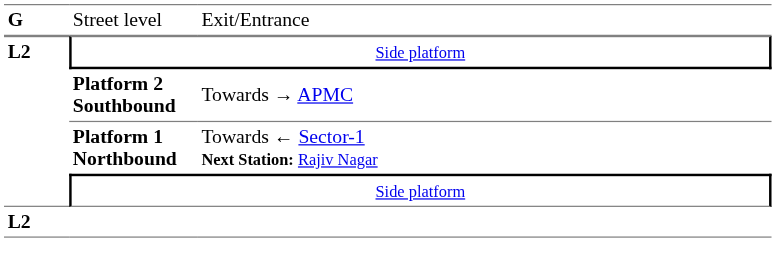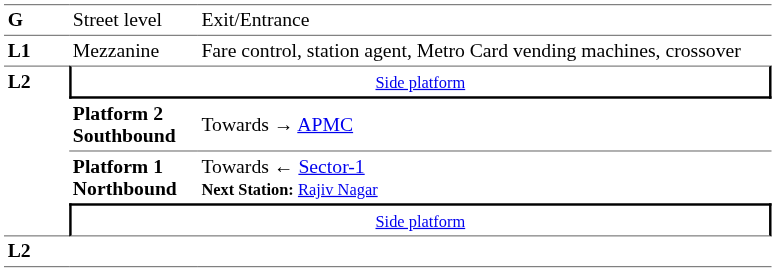 <table table border=0 cellspacing=0 cellpadding=3>
 <tr>
 <td style="border-bottom:solid 1px gray;border-top:solid 1px gray;" width=50 valign=top><strong>G</strong></td>
 <td style="border-top:solid 1px gray;border-bottom:solid 1px gray;" width=100 valign=top>Street level</td>
 <td style="border-top:solid 1px gray;border-bottom:solid 1px gray;" width=500 valign=top>Exit/Entrance</td>
+</tr>
+<tr>
+<td valign=top><strong>L1</strong></td>
+<td valign=top>Mezzanine</td>
+<td valign=top>Fare control, station agent, Metro Card vending machines, crossover<br></td>
 </tr>
 <tr>
 <td style="border-top:solid 1px gray;border-bottom:solid 1px gray;" width=50 rowspan=4 valign=top><strong>L2</strong></td>
 <td style="border-top:solid 1px gray;border-right:solid 2px black;border-left:solid 2px black;border-bottom:solid 2px black;text-align:center;" colspan=2><small><a href='#'>Side platform</a></small></td>
 </tr>
 <tr>
 <td style="border-bottom:solid 1px gray;" width=100><span><strong>Platform 2</strong><br><strong>Southbound</strong></span></td>
 <td style="border-bottom:solid 1px gray;" width=500>Towards → <a href='#'>APMC</a></td>
 </tr>
 <tr>
 <td><span><strong>Platform 1</strong><br><strong>Northbound</strong></span></td>
 <td>Towards ← <a href='#'>Sector-1</a><br><small><strong>Next Station:</strong> <a href='#'>Rajiv Nagar</a></small></td>
 </tr>
 <tr>
 <td style="border-top:solid 2px black;border-right:solid 2px black;border-left:solid 2px black;border-bottom:solid 1px gray;" colspan=2  align=center><small><a href='#'>Side platform</a></small></td>
 </tr>
 <tr>
 <td style="border-bottom:solid 1px gray;" width=50 rowspan=2 valign=top><strong>L2</strong></td>
 <td style="border-bottom:solid 1px gray;" width=100></td>
 <td style="border-bottom:solid 1px gray;" width=500></td>
 </tr>
 <tr>
 </tr>
 </table>
